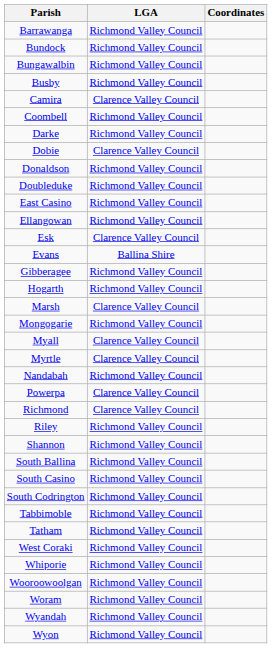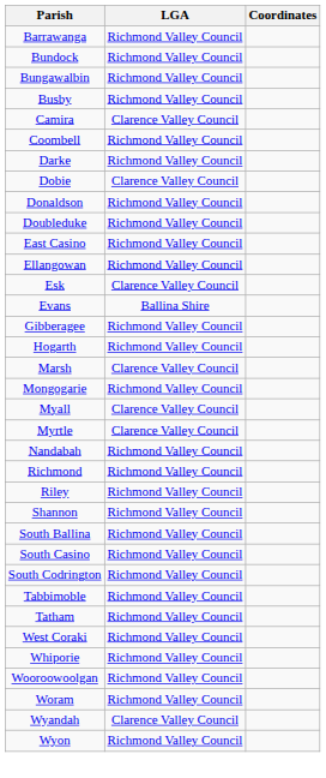 <table class="wikitable" style="text-align:center">
 <tr>
 <th>Parish</th>
 <th>LGA</th>
 <th>Coordinates</th>
 </tr>
 <tr>
 <td><a href='#'>Barrawanga</a></td>
 <td><a href='#'>Richmond Valley Council</a></td>
 <td></td>
 </tr>
 <tr>
 <td><a href='#'>Bundock</a></td>
 <td><a href='#'>Richmond Valley Council</a></td>
 <td></td>
 </tr>
 <tr>
 <td><a href='#'>Bungawalbin</a></td>
 <td><a href='#'>Richmond Valley Council</a></td>
 <td></td>
 </tr>
 <tr>
 <td><a href='#'>Busby</a></td>
 <td><a href='#'>Richmond Valley Council</a></td>
 <td></td>
 </tr>
 <tr>
 <td><a href='#'>Camira</a></td>
 <td><a href='#'>Clarence Valley Council</a></td>
 <td></td>
 </tr>
 <tr>
 <td><a href='#'>Coombell</a></td>
 <td><a href='#'>Richmond Valley Council</a></td>
 <td></td>
 </tr>
 <tr>
 <td><a href='#'>Darke</a></td>
 <td><a href='#'>Richmond Valley Council</a></td>
 <td></td>
 </tr>
 <tr>
 <td><a href='#'>Dobie</a></td>
 <td><a href='#'>Clarence Valley Council</a></td>
 <td></td>
 </tr>
 <tr>
 <td><a href='#'>Donaldson</a></td>
 <td><a href='#'>Richmond Valley Council</a></td>
 <td></td>
 </tr>
 <tr>
 <td><a href='#'>Doubleduke</a></td>
 <td><a href='#'>Richmond Valley Council</a></td>
 <td></td>
 </tr>
 <tr>
 <td><a href='#'>East Casino</a></td>
 <td><a href='#'>Richmond Valley Council</a></td>
 <td></td>
 </tr>
 <tr>
 <td><a href='#'>Ellangowan</a></td>
 <td><a href='#'>Richmond Valley Council</a></td>
 <td></td>
 </tr>
 <tr>
 <td><a href='#'>Esk</a></td>
 <td><a href='#'>Clarence Valley Council</a></td>
 <td></td>
 </tr>
 <tr>
 <td><a href='#'>Evans</a></td>
 <td><a href='#'>Ballina Shire</a></td>
 <td></td>
 </tr>
 <tr>
 <td><a href='#'>Gibberagee</a></td>
 <td><a href='#'>Richmond Valley Council</a></td>
 <td></td>
 </tr>
 <tr>
 <td><a href='#'>Hogarth</a></td>
 <td><a href='#'>Richmond Valley Council</a></td>
 <td></td>
 </tr>
 <tr>
 <td><a href='#'>Marsh</a></td>
 <td><a href='#'>Clarence Valley Council</a></td>
 <td></td>
 </tr>
 <tr>
 <td><a href='#'>Mongogarie</a></td>
 <td><a href='#'>Richmond Valley Council</a></td>
 <td></td>
 </tr>
 <tr>
 <td><a href='#'>Myall</a></td>
 <td><a href='#'>Clarence Valley Council</a></td>
 <td></td>
 </tr>
 <tr>
 <td><a href='#'>Myrtle</a></td>
 <td><a href='#'>Clarence Valley Council</a></td>
 <td></td>
 </tr>
 <tr>
 <td><a href='#'>Nandabah</a></td>
 <td><a href='#'>Richmond Valley Council</a></td>
 <td></td>
 </tr>
 <tr>
-<td><a href='#'>Powerpa</a></td>
-<td><a href='#'>Clarence Valley Council</a></td>
-<td></td>
-</tr>
-<tr>
 <td><a href='#'>Richmond</a></td>
-<td><a href='#'>Clarence Valley Council</a></td>
+<td><a href='#'>Richmond Valley Council</a></td>
 <td></td>
 </tr>
 <tr>
 <td><a href='#'>Riley</a></td>
 <td><a href='#'>Richmond Valley Council</a></td>
 <td></td>
 </tr>
 <tr>
 <td><a href='#'>Shannon</a></td>
 <td><a href='#'>Richmond Valley Council</a></td>
 <td></td>
 </tr>
 <tr>
 <td><a href='#'>South Ballina</a></td>
 <td><a href='#'>Richmond Valley Council</a></td>
 <td></td>
 </tr>
 <tr>
 <td><a href='#'>South Casino</a></td>
 <td><a href='#'>Richmond Valley Council</a></td>
 <td></td>
 </tr>
 <tr>
 <td><a href='#'>South Codrington</a></td>
 <td><a href='#'>Richmond Valley Council</a></td>
 <td></td>
 </tr>
 <tr>
 <td><a href='#'>Tabbimoble</a></td>
 <td><a href='#'>Richmond Valley Council</a></td>
 <td></td>
 </tr>
 <tr>
 <td><a href='#'>Tatham</a></td>
 <td><a href='#'>Richmond Valley Council</a></td>
 <td></td>
 </tr>
 <tr>
 <td><a href='#'>West Coraki</a></td>
 <td><a href='#'>Richmond Valley Council</a></td>
 <td></td>
 </tr>
 <tr>
 <td><a href='#'>Whiporie</a></td>
 <td><a href='#'>Richmond Valley Council</a></td>
 <td></td>
 </tr>
 <tr>
 <td><a href='#'>Wooroowoolgan</a></td>
 <td><a href='#'>Richmond Valley Council</a></td>
 <td></td>
 </tr>
 <tr>
 <td><a href='#'>Woram</a></td>
 <td><a href='#'>Richmond Valley Council</a></td>
 <td></td>
 </tr>
 <tr>
 <td><a href='#'>Wyandah</a></td>
-<td><a href='#'>Richmond Valley Council</a></td>
+<td><a href='#'>Clarence Valley Council</a></td>
 <td></td>
 </tr>
 <tr>
 <td><a href='#'>Wyon</a></td>
 <td><a href='#'>Richmond Valley Council</a></td>
 <td></td>
 </tr>
 </table>
